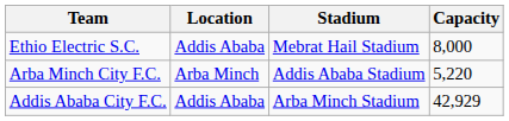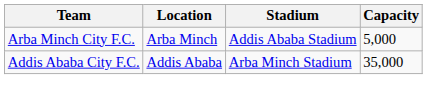 <table class="wikitable sortable">
 <tr>
 <th>Team</th>
 <th>Location</th>
 <th>Stadium</th>
 <th>Capacity</th>
 </tr>
 <tr>
-<td><a href='#'>Ethio Electric S.C.</a></td>
-<td><a href='#'>Addis Ababa</a></td>
-<td><a href='#'>Mebrat Hail Stadium</a></td>
-<td>8,000</td>
-</tr>
-<tr>
 <td><a href='#'>Arba Minch City F.C.</a></td>
 <td><a href='#'>Arba Minch</a></td>
 <td><a href='#'>Addis Ababa Stadium</a></td>
-<td>5,220</td>
+<td>5,000</td>
 </tr>
 <tr>
 <td><a href='#'>Addis Ababa City F.C.</a></td>
 <td><a href='#'>Addis Ababa</a></td>
 <td><a href='#'>Arba Minch Stadium</a></td>
-<td>42,929</td>
+<td>35,000</td>
 </tr>
 </table>
